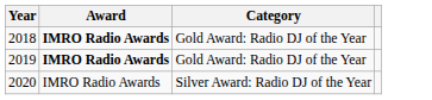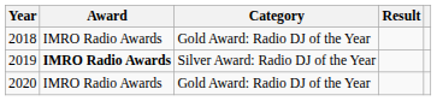 <table class= wikitable sortable>
 <tr>
 <th>Year</th>
 <th>Award</th>
 <th>Category</th>
+<th>Result</th>
 <th class="unsortable"></th>
 </tr>
 <tr>
 <td>2018</td>
-<td><strong>IMRO Radio Awards</strong></td>
+<td>IMRO Radio Awards</td>
 <td>Gold Award: Radio DJ of the Year</td>
+<td></td>
 <td></td>
 </tr>
 <tr>
 <td>2019</td>
 <td><strong>IMRO Radio Awards</strong></td>
-<td>Gold Award: Radio DJ of the Year</td>
+<td>Silver Award: Radio DJ of the Year</td>
+<td></td>
 <td></td>
 </tr>
 <tr>
 <td>2020</td>
 <td>IMRO Radio Awards</td>
-<td>Silver Award: Radio DJ of the Year</td>
+<td>Gold Award: Radio DJ of the Year</td>
+<td></td>
 <td></td>
 </tr>
 </table>
